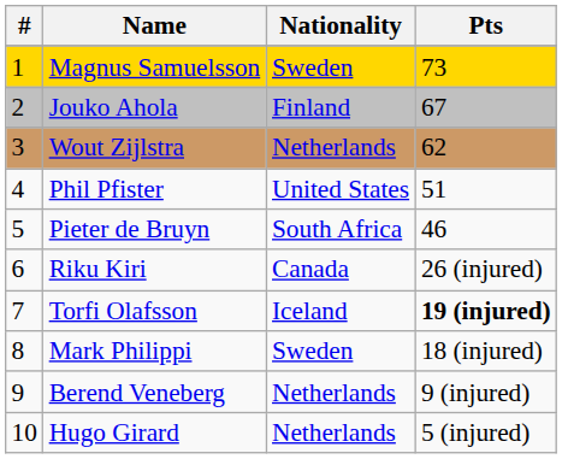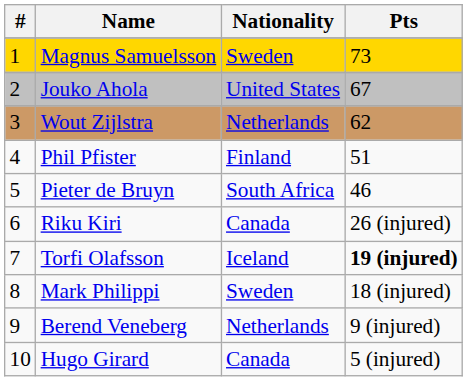 <table class="wikitable">
 <tr>
 <th>#</th>
 <th>Name</th>
 <th>Nationality</th>
 <th>Pts</th>
 </tr>
 <tr>
 </tr>
 <tr style="background:gold;">
 <td>1</td>
 <td><a href='#'>Magnus Samuelsson</a></td>
 <td> <a href='#'>Sweden</a></td>
 <td>73</td>
 </tr>
 <tr>
 </tr>
 <tr style="background:silver;">
 <td>2</td>
 <td><a href='#'>Jouko Ahola</a></td>
-<td> <a href='#'>Finland</a></td>
+<td> <a href='#'>United States</a></td>
 <td>67</td>
 </tr>
 <tr>
 </tr>
 <tr style="background:#c96;">
 <td>3</td>
 <td><a href='#'>Wout Zijlstra</a></td>
 <td> <a href='#'>Netherlands</a></td>
 <td>62</td>
 </tr>
 <tr>
 <td>4</td>
 <td><a href='#'>Phil Pfister</a></td>
-<td> <a href='#'>United States</a></td>
+<td> <a href='#'>Finland</a></td>
 <td>51</td>
 </tr>
 <tr>
 <td>5</td>
 <td><a href='#'>Pieter de Bruyn</a></td>
 <td> <a href='#'>South Africa</a></td>
 <td>46</td>
 </tr>
 <tr>
 <td>6</td>
 <td><a href='#'>Riku Kiri</a></td>
 <td> <a href='#'>Canada</a></td>
 <td>26 (injured)</td>
 </tr>
 <tr>
 <td>7</td>
 <td><a href='#'>Torfi Olafsson</a></td>
 <td> <a href='#'>Iceland</a></td>
 <td><strong>19 (injured)</strong></td>
 </tr>
 <tr>
 <td>8</td>
 <td><a href='#'>Mark Philippi</a></td>
 <td> <a href='#'>Sweden</a></td>
 <td>18 (injured)</td>
 </tr>
 <tr>
 <td>9</td>
 <td><a href='#'>Berend Veneberg</a></td>
 <td> <a href='#'>Netherlands</a></td>
 <td>9 (injured)</td>
 </tr>
 <tr>
 <td>10</td>
 <td><a href='#'>Hugo Girard</a></td>
-<td> <a href='#'>Netherlands</a></td>
+<td> <a href='#'>Canada</a></td>
 <td>5 (injured)</td>
 </tr>
 </table>
